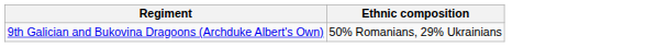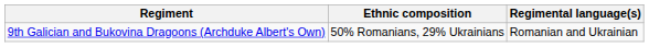 <table class="wikitable">
 <tr>
 <th>Regiment</th>
 <th>Ethnic composition</th>
+<th>Regimental language(s)</th>
 </tr>
 <tr>
 <td><a href='#'>9th Galician and Bukovina Dragoons (Archduke Albert's Own)</a></td>
 <td>50% Romanians, 29% Ukrainians</td>
+<td>Romanian and Ukrainian</td>
 </tr>
 </table>
